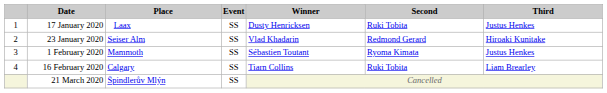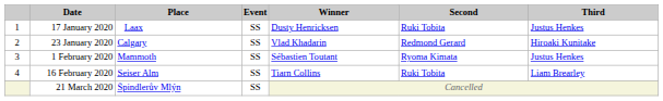 <table class="wikitable plainrowheaders" style="background:#fff; font-size:86%; line-height:16px; border:grey solid 1px; border-collapse:collapse;">
 <tr>
 <th scope="col" style="background:#ccc; width:30px;"></th>
 <th scope="col" style="background:#ccc; width:120px;">Date</th>
 <th scope="col" style="background:#ccc; width:180px;">Place</th>
 <th scope="col" style="background:#ccc; width:30px;">Event</th>
 <th scope="col" style="background:#ccc; width:185px;">Winner</th>
 <th scope="col" style="background:#ccc; width:185px;">Second</th>
 <th scope="col" style="background:#ccc; width:185px;">Third</th>
 </tr>
 <tr>
 <td align="center">1</td>
 <td align="right">17 January 2020</td>
 <td>   <a href='#'>Laax</a></td>
 <td align="center">SS</td>
 <td> <a href='#'>Dusty Henricksen</a></td>
 <td> <a href='#'>Ruki Tobita</a></td>
 <td> <a href='#'>Justus Henkes</a></td>
 </tr>
 <tr>
 <td align="center">2</td>
 <td align="right">23 January 2020</td>
-<td> <a href='#'>Seiser Alm</a></td>
+<td> <a href='#'>Calgary</a></td>
 <td align="center">SS</td>
 <td> <a href='#'>Vlad Khadarin</a></td>
 <td> <a href='#'>Redmond Gerard</a></td>
 <td> <a href='#'>Hiroaki Kunitake</a></td>
 </tr>
 <tr>
 <td align="center">3</td>
 <td align="right">1 February 2020</td>
 <td> <a href='#'>Mammoth</a></td>
 <td align="center">SS</td>
 <td> <a href='#'>Sébastien Toutant</a></td>
 <td> <a href='#'>Ryoma Kimata</a></td>
 <td> <a href='#'>Justus Henkes</a></td>
 </tr>
 <tr>
 <td align="center">4</td>
 <td align="right">16 February 2020</td>
-<td> <a href='#'>Calgary</a></td>
+<td> <a href='#'>Seiser Alm</a></td>
 <td align="center">SS</td>
 <td> <a href='#'>Tiarn Collins</a></td>
 <td> <a href='#'>Ruki Tobita</a></td>
 <td> <a href='#'>Liam Brearley</a></td>
 </tr>
 <tr>
 <td bgcolor="F5F5DC"></td>
 <td align="right">21 March 2020</td>
 <td> <a href='#'>Špindlerův Mlýn</a></td>
 <td align="center">SS</td>
 <td colspan=5 align=center bgcolor="F5F5DC" style=color:#696969><em>Cancelled</em></td>
 </tr>
 </table>
